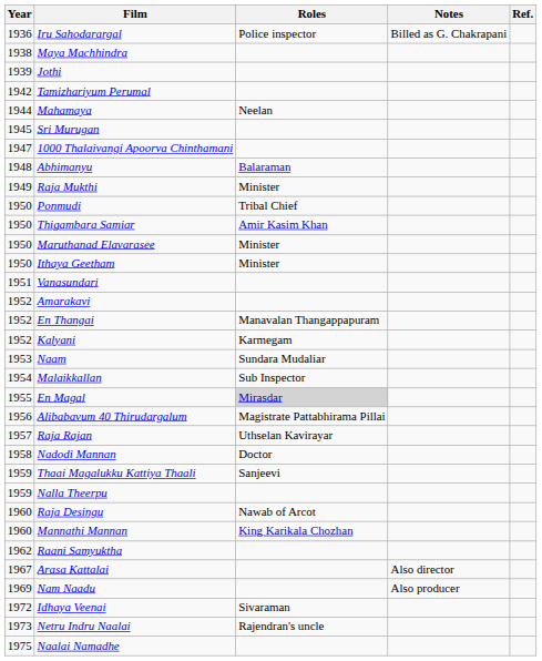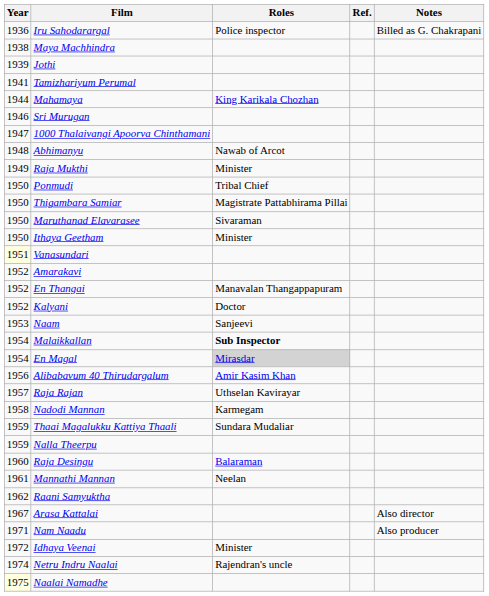 <table class="wikitable sortable">
 <tr>
 <th>Year</th>
 <th>Film</th>
 <th>Roles</th>
+<th>Ref.</th>
 <th>Notes</th>
-<th>Ref.</th>
 </tr>
 <tr>
 <td>1936</td>
 <td><em><a href='#'>Iru Sahodarargal</a></em></td>
 <td>Police inspector</td>
+<td></td>
 <td>Billed as G. Chakrapani</td>
-<td></td>
 </tr>
 <tr>
 <td>1938</td>
 <td><em><a href='#'>Maya Machhindra</a></em></td>
 <td></td>
 <td></td>
 <td></td>
 </tr>
 <tr>
 <td>1939</td>
 <td><em><a href='#'>Jothi</a></em></td>
 <td></td>
 <td></td>
 <td></td>
 </tr>
 <tr>
-<td>1942</td>
+<td>1941</td>
 <td><em><a href='#'>Tamizhariyum Perumal</a></em></td>
 <td></td>
 <td></td>
 <td></td>
 </tr>
 <tr>
 <td>1944</td>
 <td><em><a href='#'>Mahamaya</a></em></td>
-<td>Neelan</td>
+<td><a href='#'>King Karikala Chozhan</a></td>
 <td></td>
 <td></td>
 </tr>
 <tr>
-<td>1945</td>
+<td>1946</td>
 <td><em><a href='#'>Sri Murugan</a></em></td>
 <td></td>
 <td></td>
 <td></td>
 </tr>
 <tr>
 <td>1947</td>
 <td><em><a href='#'>1000 Thalaivangi Apoorva Chinthamani</a></em></td>
 <td></td>
 <td></td>
 <td></td>
 </tr>
 <tr>
 <td>1948</td>
 <td><em><a href='#'>Abhimanyu</a></em></td>
-<td><a href='#'>Balaraman</a></td>
+<td>Nawab of Arcot</td>
 <td></td>
 <td></td>
 </tr>
 <tr>
 <td>1949</td>
 <td><em><a href='#'>Raja Mukthi</a></em></td>
 <td>Minister</td>
 <td></td>
 <td></td>
 </tr>
 <tr>
 <td>1950</td>
 <td><em><a href='#'>Ponmudi</a></em></td>
 <td>Tribal Chief</td>
 <td></td>
 <td></td>
 </tr>
 <tr>
 <td>1950</td>
 <td><em><a href='#'>Thigambara Samiar</a></em></td>
-<td><a href='#'>Amir Kasim Khan</a></td>
+<td>Magistrate Pattabhirama Pillai</td>
 <td></td>
 <td></td>
 </tr>
 <tr>
 <td>1950</td>
 <td><em><a href='#'>Maruthanad Elavarasee</a></em></td>
-<td>Minister</td>
+<td>Sivaraman</td>
 <td></td>
 <td></td>
 </tr>
 <tr>
 <td>1950</td>
 <td><em><a href='#'>Ithaya Geetham</a></em></td>
 <td>Minister</td>
 <td></td>
 <td></td>
 </tr>
 <tr>
-<td>1951</td>
+<td style="background: lightyellow;">1951</td>
 <td><em><a href='#'>Vanasundari</a></em></td>
 <td></td>
 <td></td>
 <td></td>
 </tr>
 <tr>
 <td>1952</td>
 <td><em><a href='#'>Amarakavi</a></em></td>
 <td></td>
 <td></td>
 <td></td>
 </tr>
 <tr>
 <td>1952</td>
 <td><em><a href='#'>En Thangai</a></em></td>
 <td>Manavalan Thangappapuram</td>
 <td></td>
 <td></td>
 </tr>
 <tr>
 <td>1952</td>
 <td><em><a href='#'>Kalyani</a></em></td>
-<td>Karmegam</td>
+<td>Doctor</td>
 <td></td>
 <td></td>
 </tr>
 <tr>
 <td>1953</td>
 <td><em><a href='#'>Naam</a></em></td>
-<td>Sundara Mudaliar</td>
+<td>Sanjeevi</td>
 <td></td>
 <td></td>
 </tr>
 <tr>
 <td>1954</td>
 <td><em><a href='#'>Malaikkallan</a></em></td>
-<td>Sub Inspector</td>
+<td><strong>Sub Inspector</strong></td>
 <td></td>
 <td></td>
 </tr>
 <tr>
-<td>1955</td>
+<td>1954</td>
 <td><em><a href='#'>En Magal</a></em></td>
 <td style="background: lightgrey;"><a href='#'>Mirasdar</a></td>
 <td></td>
 <td></td>
 </tr>
 <tr>
 <td>1956</td>
 <td><em><a href='#'>Alibabavum 40 Thirudargalum</a></em></td>
-<td>Magistrate Pattabhirama Pillai</td>
+<td><a href='#'>Amir Kasim Khan</a></td>
 <td></td>
 <td></td>
 </tr>
 <tr>
 <td>1957</td>
 <td><em><a href='#'>Raja Rajan</a></em></td>
 <td>Uthselan Kavirayar</td>
 <td></td>
 <td></td>
 </tr>
 <tr>
 <td>1958</td>
 <td><em><a href='#'>Nadodi Mannan</a></em></td>
-<td>Doctor</td>
+<td>Karmegam</td>
 <td></td>
 <td></td>
 </tr>
 <tr>
 <td>1959</td>
 <td><em><a href='#'>Thaai Magalukku Kattiya Thaali</a></em></td>
-<td>Sanjeevi</td>
+<td>Sundara Mudaliar</td>
 <td></td>
 <td></td>
 </tr>
 <tr>
 <td>1959</td>
 <td><em><a href='#'>Nalla Theerpu</a></em></td>
 <td></td>
 <td></td>
 <td></td>
 </tr>
 <tr>
 <td>1960</td>
 <td><em><a href='#'>Raja Desingu</a></em></td>
-<td>Nawab of Arcot</td>
+<td><a href='#'>Balaraman</a></td>
 <td></td>
 <td></td>
 </tr>
 <tr>
-<td>1960</td>
+<td>1961</td>
 <td><em><a href='#'>Mannathi Mannan</a></em></td>
-<td><a href='#'>King Karikala Chozhan</a></td>
+<td>Neelan</td>
 <td></td>
 <td></td>
 </tr>
 <tr>
 <td>1962</td>
 <td><em><a href='#'>Raani Samyuktha</a></em></td>
 <td></td>
 <td></td>
 <td></td>
 </tr>
 <tr>
 <td>1967</td>
 <td><em><a href='#'>Arasa Kattalai</a></em></td>
 <td></td>
+<td></td>
 <td>Also director</td>
-<td></td>
 </tr>
 <tr>
-<td>1969</td>
+<td>1971</td>
 <td><em><a href='#'>Nam Naadu</a></em></td>
 <td></td>
+<td></td>
 <td>Also producer</td>
-<td></td>
 </tr>
 <tr>
 <td>1972</td>
 <td><em><a href='#'>Idhaya Veenai</a></em></td>
-<td>Sivaraman</td>
+<td>Minister</td>
 <td></td>
 <td></td>
 </tr>
 <tr>
-<td>1973</td>
+<td>1974</td>
 <td><em><a href='#'>Netru Indru Naalai</a></em></td>
 <td>Rajendran's uncle</td>
 <td></td>
 <td></td>
 </tr>
 <tr>
-<td>1975</td>
+<td style="background: lightyellow;">1975</td>
 <td><em><a href='#'>Naalai Namadhe</a></em></td>
 <td></td>
 <td></td>
 <td></td>
 </tr>
 </table>
